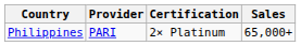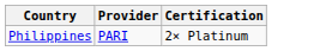 <table class="wikitable">
 <tr>
 <th>Country</th>
 <th>Provider</th>
 <th>Certification</th>
-<th>Sales</th>
 </tr>
 <tr>
 <td><a href='#'>Philippines</a></td>
 <td><a href='#'>PARI</a></td>
 <td>2× Platinum</td>
-<td>65,000+</td>
 </tr>
 </table>
